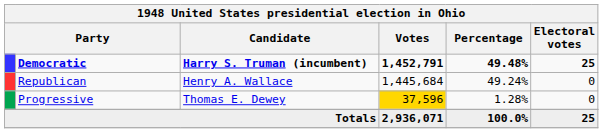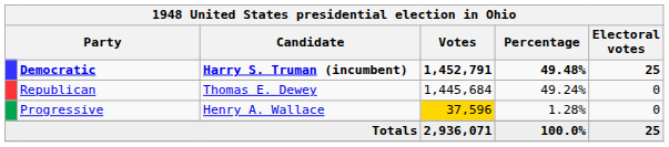 <table class="wikitable" style="font-size: 95%;">
 <tr>
 <th colspan="6">1948 United States presidential election in Ohio</th>
 </tr>
 <tr>
 <th colspan="2" style="width: 15em">Party</th>
 <th style="width: 17em">Candidate</th>
 <th style="width: 5em">Votes</th>
 <th style="width: 7em">Percentage</th>
 <th style="width: 5em">Electoral votes</th>
 </tr>
 <tr>
 <th style="background-color:#3333FF; width: 3px"></th>
 <td style="width: 130px"><strong><a href='#'>Democratic</a></strong></td>
 <td><strong><a href='#'>Harry S. Truman</a> (incumbent)</strong></td>
 <td align="right"><strong>1,452,791</strong></td>
 <td align="right"><strong>49.48%</strong></td>
 <td align="right"><strong>25</strong></td>
 </tr>
 <tr>
 <th style="background-color:#FF3333; width: 3px"></th>
 <td style="width: 130px"><a href='#'>Republican</a></td>
-<td><a href='#'>Henry A. Wallace</a></td>
+<td><a href='#'>Thomas E. Dewey</a></td>
 <td align="right">1,445,684</td>
 <td align="right">49.24%</td>
 <td align="right">0</td>
 </tr>
 <tr>
 <th style="background-color:#00A550; width: 3px"></th>
 <td style="width: 130px"><a href='#'>Progressive</a></td>
-<td><a href='#'>Thomas E. Dewey</a></td>
+<td><a href='#'>Henry A. Wallace</a></td>
 <td align="right" style="background: gold;">37,596</td>
 <td align="right">1.28%</td>
 <td align="right">0</td>
 </tr>
 <tr>
 </tr>
 <tr>
 </tr>
 <tr bgcolor="#EEEEEE">
 <td colspan="3" align="right"><strong>Totals</strong></td>
 <td align="right"><strong>2,936,071</strong></td>
 <td align="right"><strong>100.0%</strong></td>
 <td align="right"><strong>25</strong></td>
 </tr>
 <tr>
 </tr>
 </table>
